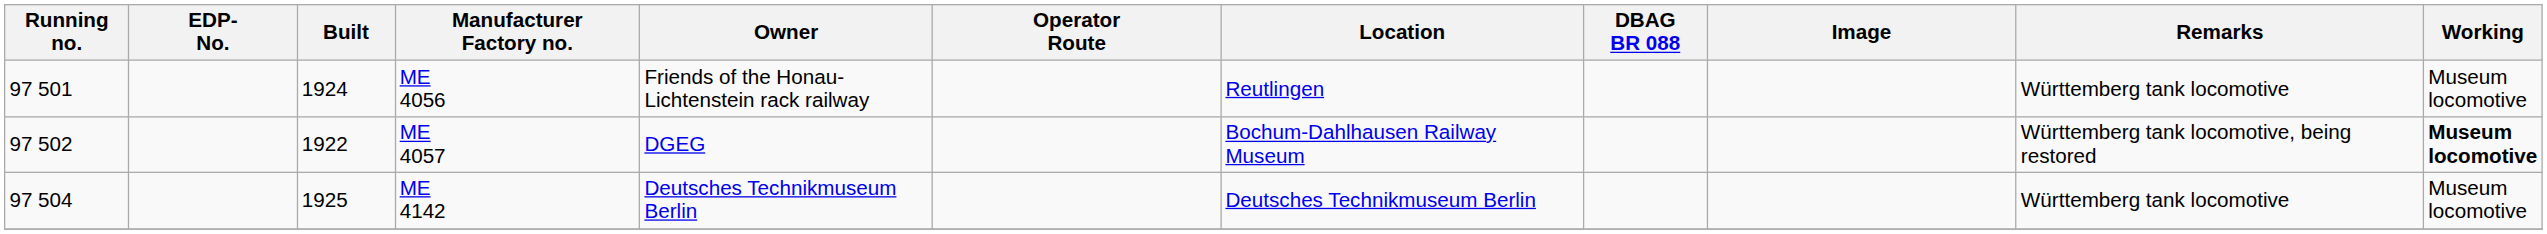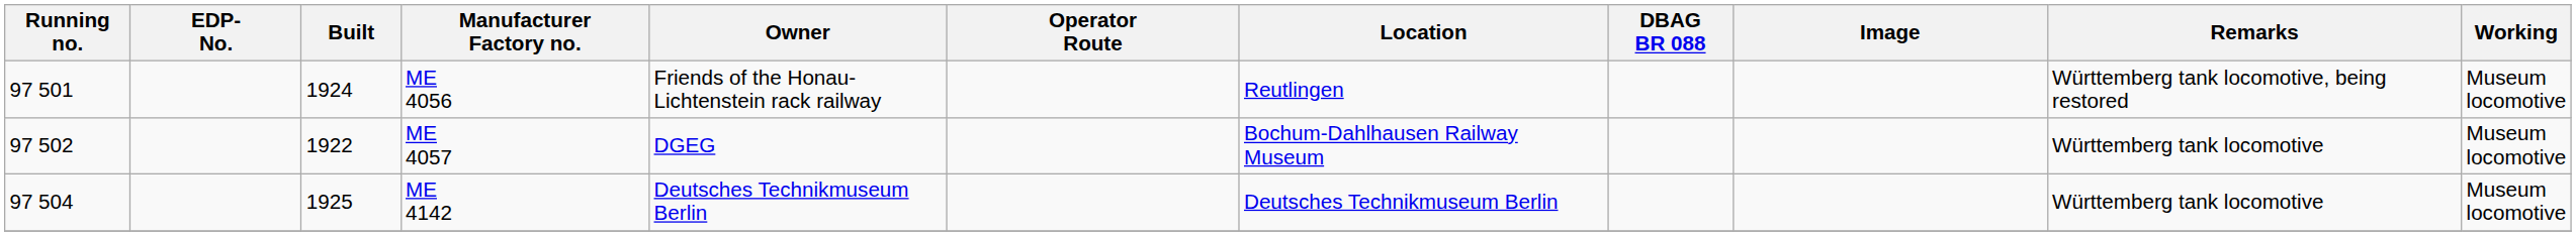 <table class="wikitable" style="width="100%"; border:solid 1px #AAAAAA; background:#e3e3e3;">
 <tr>
 <th width="5%">Running<br>no.</th>
 <th width="7%">EDP-<br>No.</th>
 <th width="4%">Built</th>
 <th width="10%">Manufacturer<br>Factory no.</th>
 <th width="12%">Owner</th>
 <th width="12%">Operator<br>Route</th>
 <th width="15%">Location</th>
 <th width="5%">DBAG<br><a href='#'>BR 088</a></th>
 <th width="13%">Image</th>
 <th width="20%">Remarks</th>
 <th width="8%">Working</th>
 </tr>
 <tr>
 <td>97 501</td>
 <td></td>
 <td>1924</td>
 <td><a href='#'>ME</a><br>4056</td>
 <td>Friends of the Honau-Lichtenstein rack railway</td>
 <td></td>
 <td><a href='#'>Reutlingen</a></td>
 <td></td>
 <td></td>
-<td>Württemberg tank locomotive</td>
+<td>Württemberg tank locomotive, being restored</td>
 <td>Museum locomotive</td>
 </tr>
 <tr>
 <td>97 502</td>
 <td></td>
 <td>1922</td>
 <td><a href='#'>ME</a><br>4057</td>
 <td><a href='#'>DGEG</a></td>
 <td></td>
 <td><a href='#'>Bochum-Dahlhausen Railway Museum</a></td>
 <td></td>
 <td></td>
-<td>Württemberg tank locomotive, being restored</td>
-<td><strong>Museum locomotive</strong></td>
+<td>Württemberg tank locomotive</td>
+<td>Museum locomotive</td>
 </tr>
 <tr>
 <td>97 504</td>
 <td></td>
 <td>1925</td>
 <td><a href='#'>ME</a><br>4142</td>
 <td><a href='#'>Deutsches Technikmuseum Berlin</a></td>
 <td></td>
 <td><a href='#'>Deutsches Technikmuseum Berlin</a></td>
 <td></td>
 <td></td>
 <td>Württemberg tank locomotive</td>
 <td>Museum locomotive</td>
 </tr>
 <tr>
 </tr>
 </table>
